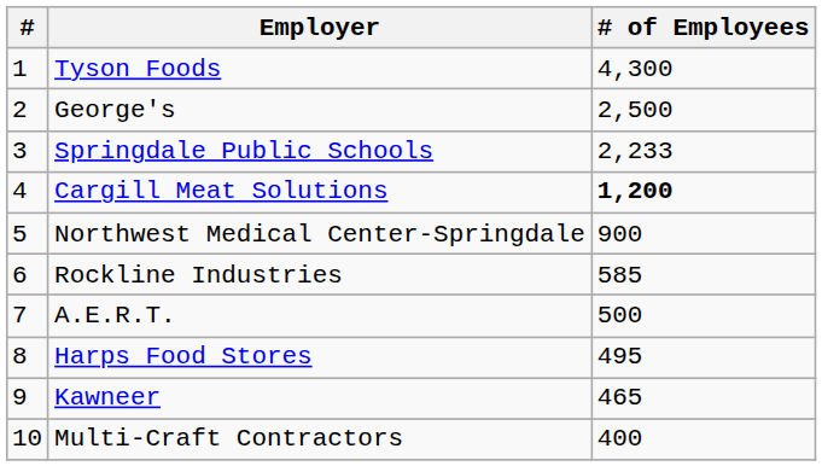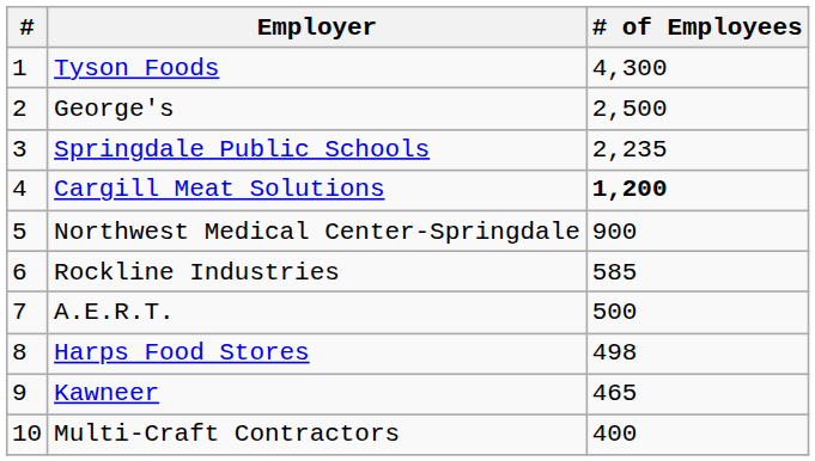 <table class="wikitable" style="float:right; margin-right:1em">
 <tr>
 <th>#</th>
 <th>Employer</th>
 <th># of Employees</th>
 </tr>
 <tr>
 <td>1</td>
 <td><a href='#'>Tyson Foods</a></td>
 <td>4,300</td>
 </tr>
 <tr>
 <td>2</td>
 <td>George's</td>
 <td>2,500</td>
 </tr>
 <tr>
 <td>3</td>
 <td><a href='#'>Springdale Public Schools</a></td>
-<td>2,233</td>
+<td>2,235</td>
 </tr>
 <tr>
 <td>4</td>
 <td><a href='#'>Cargill Meat Solutions</a></td>
 <td><strong>1,200</strong></td>
 </tr>
 <tr>
 <td>5</td>
 <td>Northwest Medical Center-Springdale</td>
 <td>900</td>
 </tr>
 <tr>
 <td>6</td>
 <td>Rockline Industries</td>
 <td>585</td>
 </tr>
 <tr>
 <td>7</td>
 <td>A.E.R.T.</td>
 <td>500</td>
 </tr>
 <tr>
 <td>8</td>
 <td><a href='#'>Harps Food Stores</a></td>
-<td>495</td>
+<td>498</td>
 </tr>
 <tr>
 <td>9</td>
 <td><a href='#'>Kawneer</a></td>
 <td>465</td>
 </tr>
 <tr>
 <td>10</td>
 <td>Multi-Craft Contractors</td>
 <td>400</td>
 </tr>
 </table>
